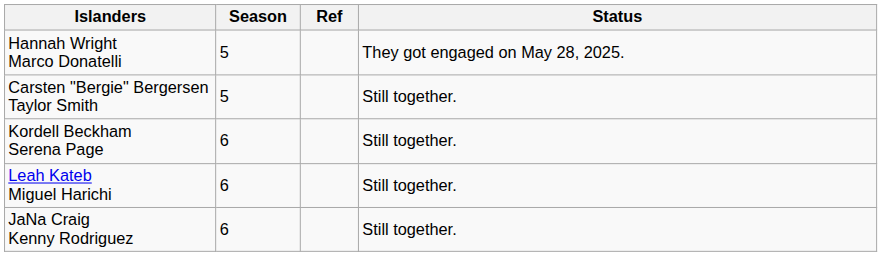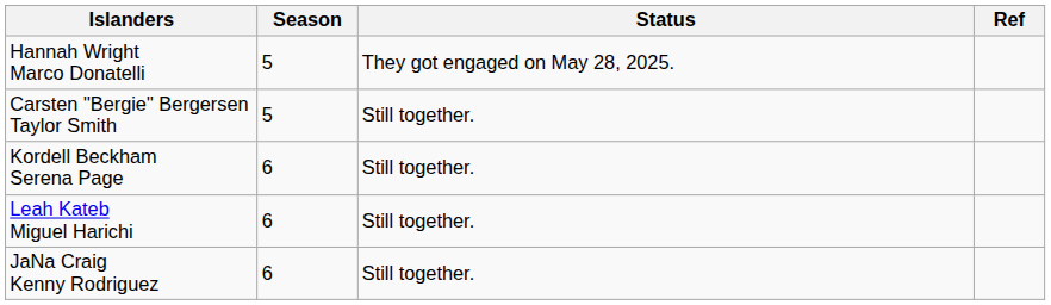 <table class="wikitable">
 <tr>
 <th scope="col" style="width: 200px;">Islanders</th>
 <th scope="col" style="width: 75px;">Season</th>
+<th scope="col" style="width: 500px;">Status</th>
 <th scope="col" style="width: 50px;">Ref</th>
-<th scope="col" style="width: 500px;">Status</th>
 </tr>
 <tr>
 <td>Hannah Wright<br>Marco Donatelli</td>
 <td>5</td>
+<td>They got engaged on May 28, 2025.</td>
 <td></td>
-<td>They got engaged on May 28, 2025.</td>
 </tr>
 <tr>
 <td>Carsten "Bergie" Bergersen<br>Taylor Smith</td>
 <td>5</td>
+<td>Still together.</td>
 <td></td>
-<td>Still together.</td>
 </tr>
 <tr>
 <td>Kordell Beckham<br>Serena Page</td>
 <td>6</td>
+<td>Still together.</td>
 <td></td>
-<td>Still together.</td>
 </tr>
 <tr>
 <td><a href='#'>Leah Kateb</a><br>Miguel Harichi</td>
 <td>6</td>
+<td>Still together.</td>
 <td></td>
-<td>Still together.</td>
 </tr>
 <tr>
 <td>JaNa Craig<br>Kenny Rodriguez</td>
 <td>6</td>
+<td>Still together.</td>
 <td></td>
-<td>Still together.</td>
 </tr>
 </table>
